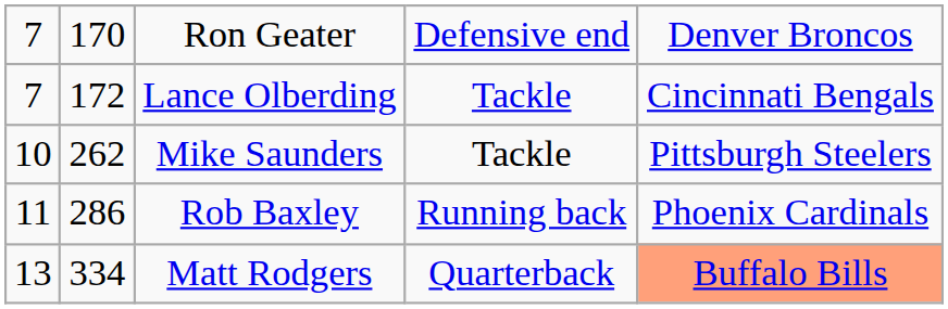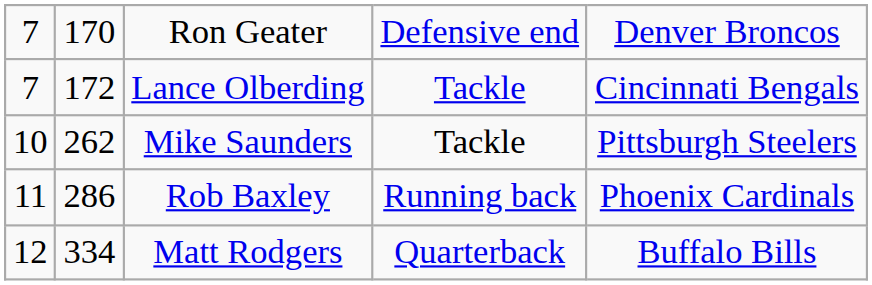 <table class="wikitable" style="text-align:center">
 <tr>
 <td>7</td>
 <td>170</td>
 <td>Ron Geater</td>
 <td><a href='#'>Defensive end</a></td>
 <td><a href='#'>Denver Broncos</a></td>
 </tr>
 <tr>
 <td>7</td>
 <td>172</td>
 <td><a href='#'>Lance Olberding</a></td>
 <td><a href='#'>Tackle</a></td>
 <td><a href='#'>Cincinnati Bengals</a></td>
 </tr>
 <tr>
 <td>10</td>
 <td>262</td>
 <td><a href='#'>Mike Saunders</a></td>
 <td>Tackle</td>
 <td><a href='#'>Pittsburgh Steelers</a></td>
 </tr>
 <tr>
 <td>11</td>
 <td>286</td>
 <td><a href='#'>Rob Baxley</a></td>
 <td><a href='#'>Running back</a></td>
 <td><a href='#'>Phoenix Cardinals</a></td>
 </tr>
 <tr>
-<td>13</td>
+<td>12</td>
 <td>334</td>
 <td><a href='#'>Matt Rodgers</a></td>
 <td><a href='#'>Quarterback</a></td>
-<td style="background: lightsalmon;"><a href='#'>Buffalo Bills</a></td>
+<td><a href='#'>Buffalo Bills</a></td>
 </tr>
 </table>
